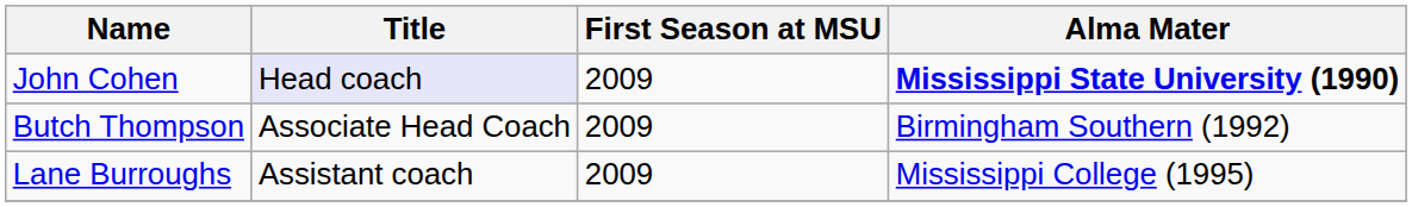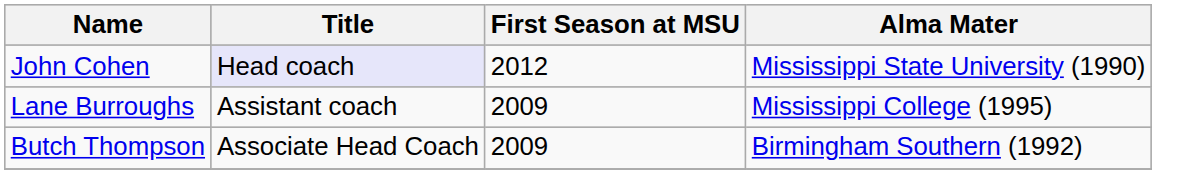 <table class="wikitable">
 <tr>
 <th>Name</th>
 <th>Title</th>
 <th>First Season at MSU</th>
 <th>Alma Mater</th>
 </tr>
 <tr>
 <td><a href='#'>John Cohen</a></td>
 <td style="background: lavender;">Head coach</td>
+<td>2012</td>
+<td><a href='#'>Mississippi State University</a> (1990)</td>
+</tr>
+<tr>
+<td><a href='#'>Lane Burroughs</a></td>
+<td>Assistant coach</td>
 <td>2009</td>
-<td><strong><a href='#'>Mississippi State University</a> (1990)</strong></td>
+<td><a href='#'>Mississippi College</a> (1995)</td>
 </tr>
 <tr>
 <td><a href='#'>Butch Thompson</a></td>
 <td>Associate Head Coach</td>
 <td>2009</td>
 <td><a href='#'>Birmingham Southern</a> (1992)</td>
 </tr>
 <tr>
-<td><a href='#'>Lane Burroughs</a></td>
-<td>Assistant coach</td>
-<td>2009</td>
-<td><a href='#'>Mississippi College</a> (1995)</td>
-</tr>
-<tr>
 </tr>
 </table>
